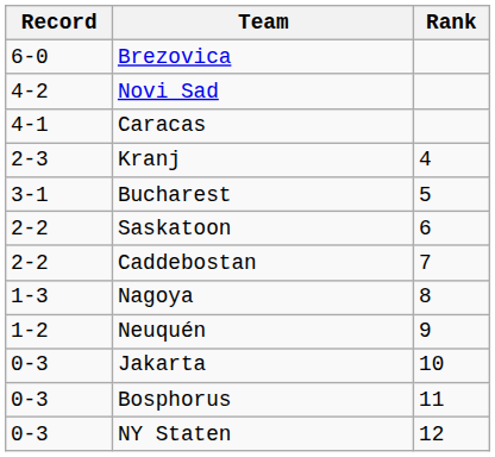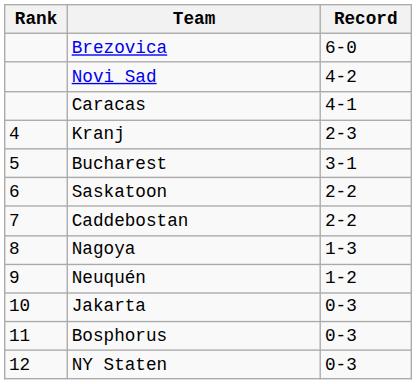 <table class="wikitable">
 <tr>
+<th width=40>Rank</th>
+<th width=180>Team</th>
 <th width=60>Record</th>
-<th width=180>Team</th>
-<th width=40>Rank</th>
 </tr>
 <tr bgcolor=>
+<td></td>
+<td> <a href='#'>Brezovica</a></td>
 <td>6-0</td>
-<td> <a href='#'>Brezovica</a></td>
-<td></td>
 </tr>
 <tr bgcolor=>
+<td></td>
+<td> <a href='#'>Novi Sad</a></td>
 <td>4-2</td>
-<td> <a href='#'>Novi Sad</a></td>
-<td></td>
 </tr>
 <tr bgcolor=>
+<td></td>
+<td> Caracas</td>
 <td>4-1</td>
-<td> Caracas</td>
-<td></td>
 </tr>
 <tr>
+<td>4</td>
+<td> Kranj</td>
 <td>2-3</td>
-<td> Kranj</td>
-<td>4</td>
 </tr>
 <tr>
+<td>5</td>
+<td> Bucharest</td>
 <td>3-1</td>
-<td> Bucharest</td>
-<td>5</td>
 </tr>
 <tr>
+<td>6</td>
+<td> Saskatoon</td>
 <td>2-2</td>
-<td> Saskatoon</td>
-<td>6</td>
 </tr>
 <tr>
+<td>7</td>
+<td> Caddebostan</td>
 <td>2-2</td>
-<td> Caddebostan</td>
-<td>7</td>
 </tr>
 <tr>
+<td>8</td>
+<td> Nagoya</td>
 <td>1-3</td>
-<td> Nagoya</td>
-<td>8</td>
 </tr>
 <tr>
+<td>9</td>
+<td> Neuquén</td>
 <td>1-2</td>
-<td> Neuquén</td>
-<td>9</td>
 </tr>
 <tr>
+<td>10</td>
+<td> Jakarta</td>
 <td>0-3</td>
-<td> Jakarta</td>
-<td>10</td>
 </tr>
 <tr>
+<td>11</td>
+<td> Bosphorus</td>
 <td>0-3</td>
-<td> Bosphorus</td>
-<td>11</td>
 </tr>
 <tr>
+<td>12</td>
+<td> NY Staten</td>
 <td>0-3</td>
-<td> NY Staten</td>
-<td>12</td>
 </tr>
 </table>
